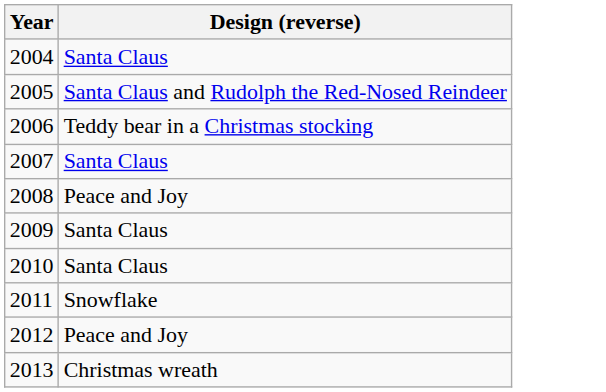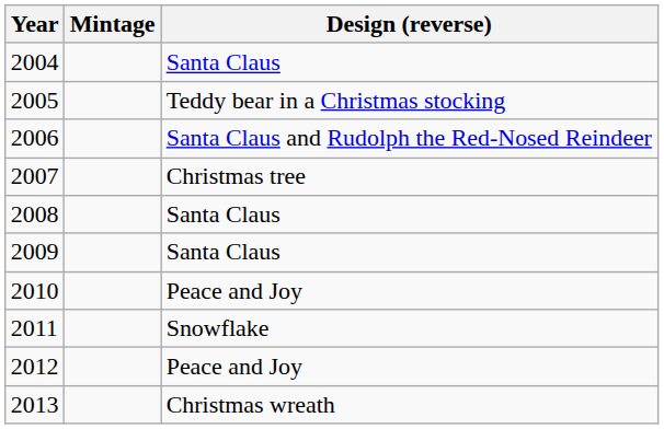 <table class="wikitable sortable">
 <tr>
 <th>Year</th>
+<th>Mintage</th>
 <th>Design (reverse)</th>
 </tr>
 <tr>
 <td>2004</td>
+<td></td>
 <td><a href='#'>Santa Claus</a></td>
 </tr>
 <tr>
 <td>2005</td>
+<td></td>
+<td>Teddy bear in a <a href='#'>Christmas stocking</a></td>
+</tr>
+<tr>
+<td>2006</td>
+<td></td>
 <td><a href='#'>Santa Claus</a> and <a href='#'>Rudolph the Red-Nosed Reindeer</a></td>
 </tr>
 <tr>
-<td>2006</td>
-<td>Teddy bear in a <a href='#'>Christmas stocking</a></td>
-</tr>
-<tr>
 <td>2007</td>
-<td><a href='#'>Santa Claus</a></td>
+<td></td>
+<td>Christmas tree</td>
 </tr>
 <tr>
 <td>2008</td>
-<td>Peace and Joy</td>
+<td></td>
+<td>Santa Claus</td>
 </tr>
 <tr>
 <td>2009</td>
+<td></td>
 <td>Santa Claus</td>
 </tr>
 <tr>
 <td>2010</td>
-<td>Santa Claus</td>
+<td></td>
+<td>Peace and Joy</td>
 </tr>
 <tr>
 <td>2011</td>
+<td></td>
 <td>Snowflake</td>
 </tr>
 <tr>
 <td>2012</td>
+<td></td>
 <td>Peace and Joy</td>
 </tr>
 <tr>
 <td>2013</td>
+<td></td>
 <td>Christmas wreath</td>
 </tr>
 </table>
